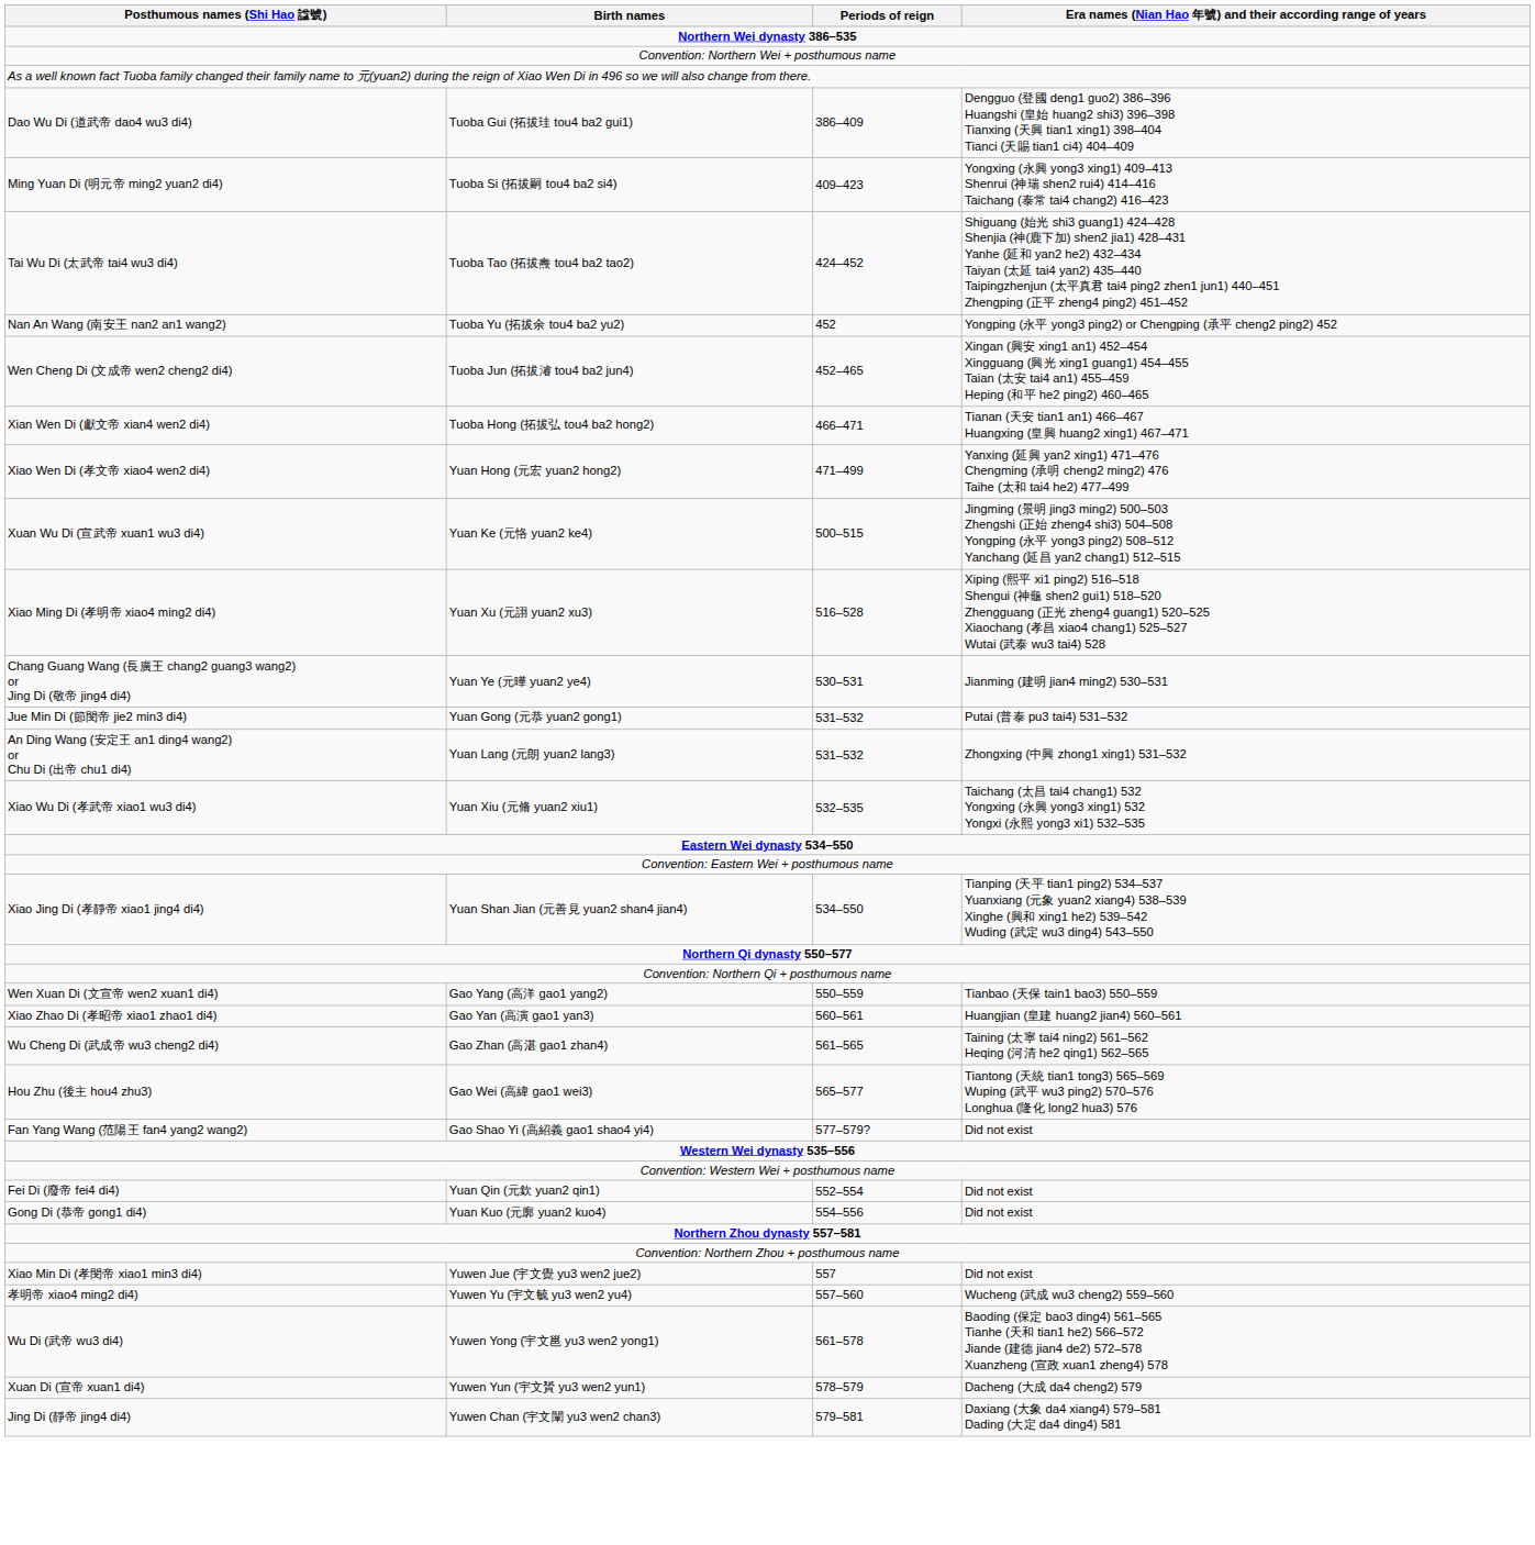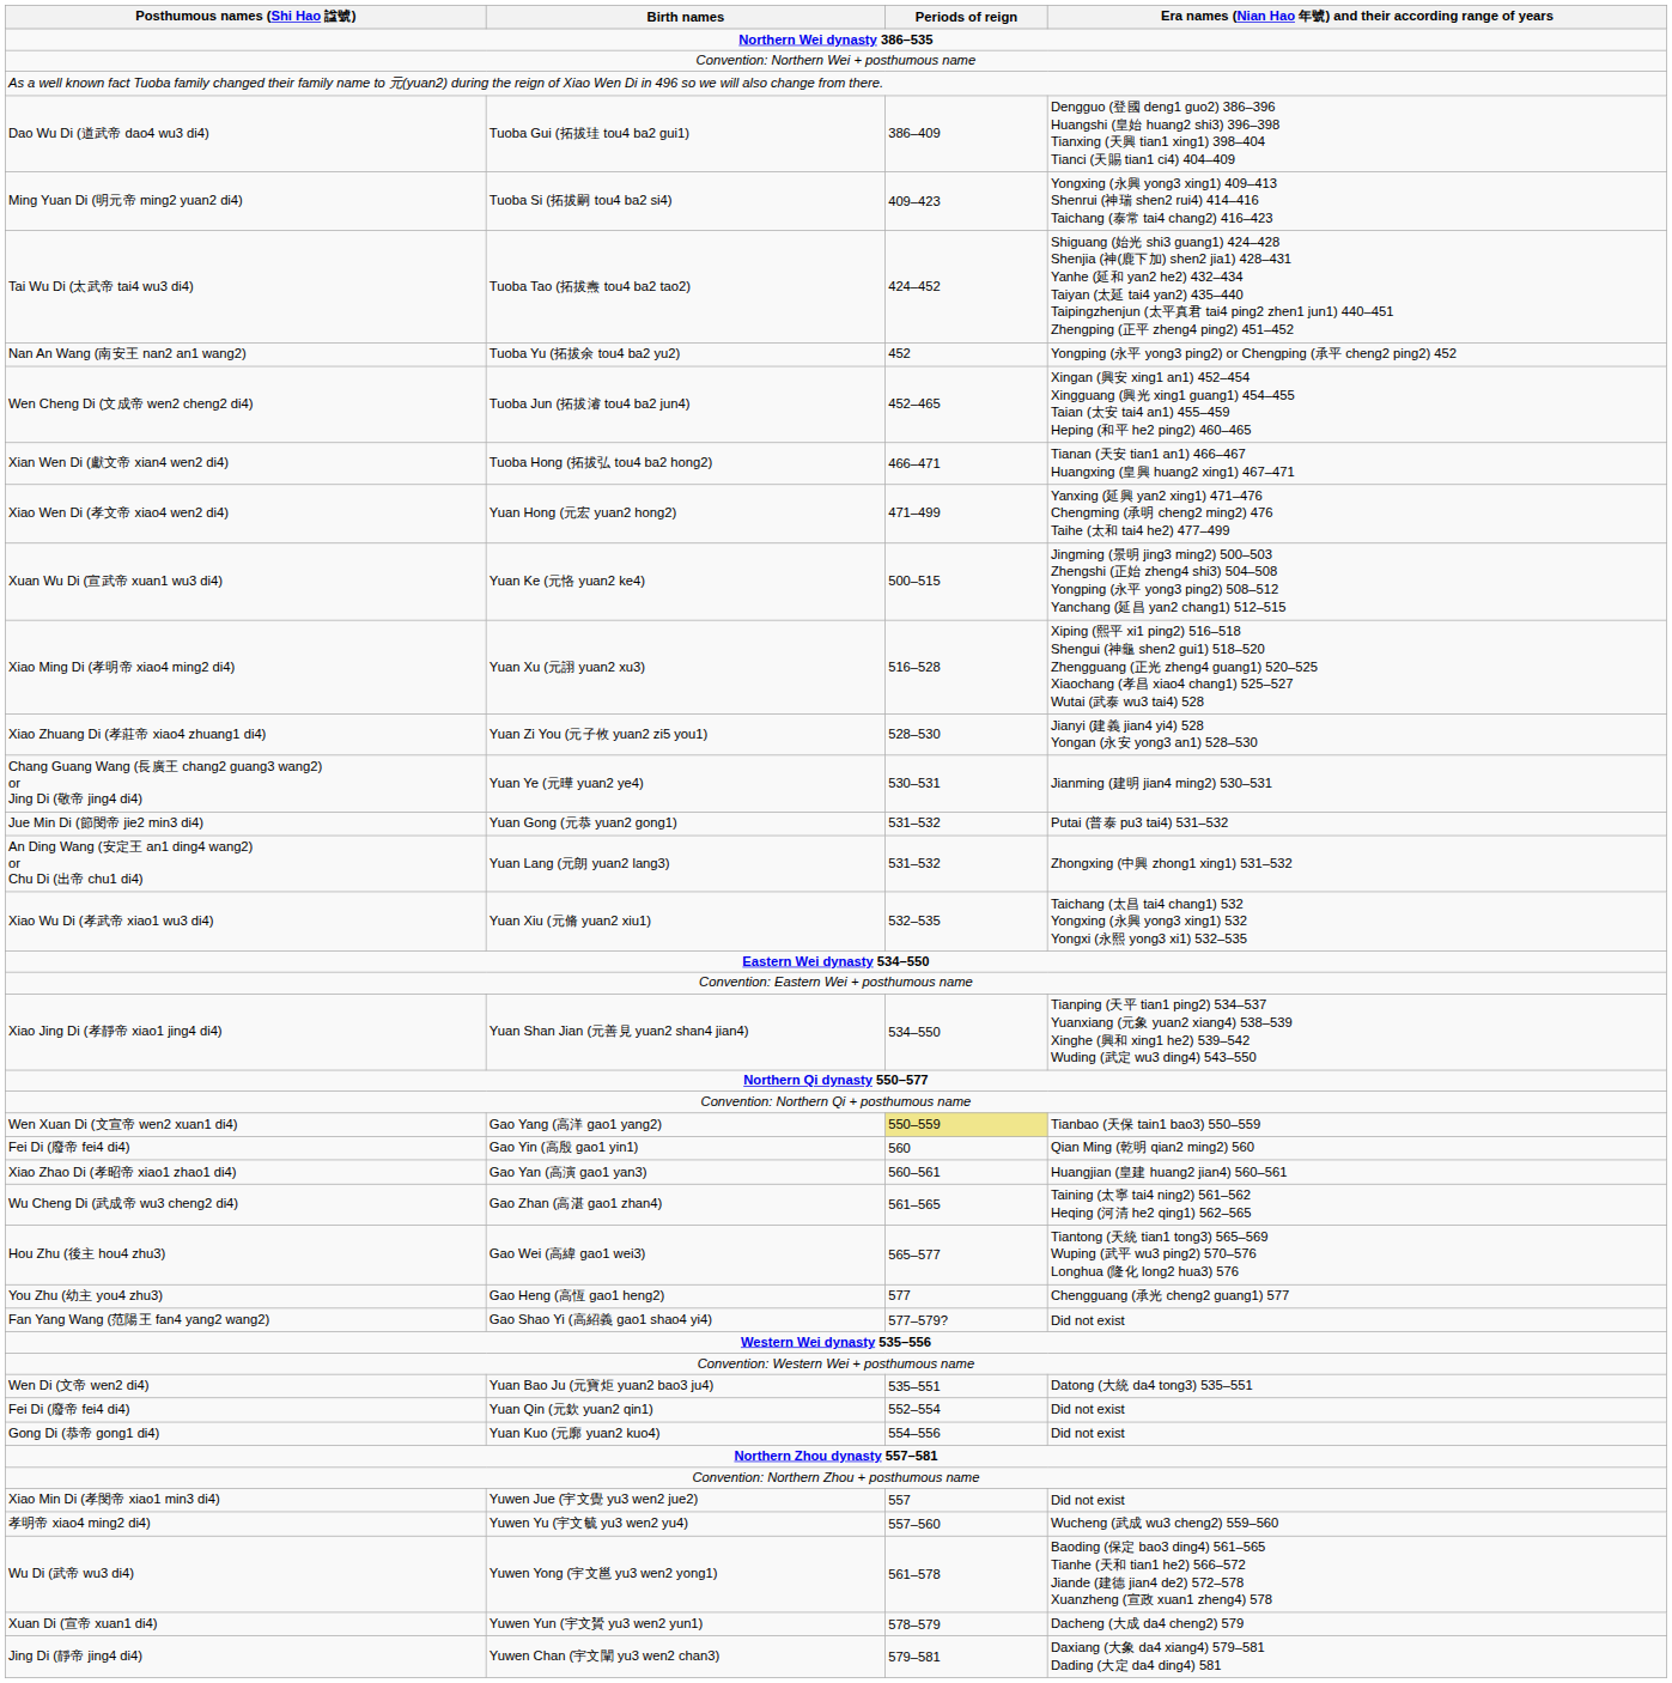 <table class="wikitable" width="100%">
 <tr bgcolor="#CCCCCC">
 <th>Posthumous names (<a href='#'>Shi Hao</a> 諡號)</th>
 <th>Birth names</th>
 <th>Periods of reign</th>
 <th>Era names (<a href='#'>Nian Hao</a> 年號) and their according range of years</th>
 </tr>
 <tr>
 <td colspan="4" align="center"><strong><a href='#'>Northern Wei dynasty</a> 386–535</strong></td>
 </tr>
 <tr>
 <td colspan="4" align="center"><em>Convention: Northern Wei + posthumous name</em></td>
 </tr>
 <tr>
 <td colspan="4"><em>As a well known fact Tuoba family changed their family name to 元(yuan2) during the reign of Xiao Wen Di in 496 so we will also change from there.</em></td>
 </tr>
 <tr>
 <td>Dao Wu Di (道武帝 dao4 wu3 di4)</td>
 <td>Tuoba Gui (拓拔珪 tou4 ba2 gui1)</td>
 <td>386–409</td>
 <td>Dengguo (登國 deng1 guo2) 386–396<br>Huangshi (皇始 huang2 shi3) 396–398<br>Tianxing (天興 tian1 xing1) 398–404<br>Tianci (天賜 tian1 ci4) 404–409</td>
 </tr>
 <tr>
 <td>Ming Yuan Di (明元帝 ming2 yuan2 di4)</td>
 <td>Tuoba Si (拓拔嗣 tou4 ba2 si4)</td>
 <td>409–423</td>
 <td>Yongxing (永興 yong3 xing1) 409–413<br>Shenrui (神瑞 shen2 rui4) 414–416<br>Taichang (泰常 tai4 chang2) 416–423</td>
 </tr>
 <tr>
 <td>Tai Wu Di (太武帝 tai4 wu3 di4)</td>
 <td>Tuoba Tao (拓拔燾 tou4 ba2 tao2)</td>
 <td>424–452</td>
 <td>Shiguang (始光 shi3 guang1) 424–428<br>Shenjia (神(鹿下加) shen2 jia1) 428–431<br>Yanhe (延和 yan2 he2) 432–434<br>Taiyan (太延 tai4 yan2) 435–440<br>Taipingzhenjun (太平真君 tai4 ping2 zhen1 jun1) 440–451<br>Zhengping (正平 zheng4 ping2) 451–452</td>
 </tr>
 <tr>
 <td>Nan An Wang (南安王 nan2 an1 wang2)</td>
 <td>Tuoba Yu (拓拔余 tou4 ba2 yu2)</td>
 <td>452</td>
 <td>Yongping (永平 yong3 ping2) or Chengping (承平 cheng2 ping2) 452<br></td>
 </tr>
 <tr>
 <td>Wen Cheng Di (文成帝 wen2 cheng2 di4)</td>
 <td>Tuoba Jun (拓拔濬 tou4 ba2 jun4)</td>
 <td>452–465</td>
 <td>Xingan (興安 xing1 an1) 452–454<br>Xingguang (興光 xing1 guang1) 454–455<br>Taian (太安 tai4 an1) 455–459<br>Heping (和平 he2 ping2) 460–465</td>
 </tr>
 <tr>
 <td>Xian Wen Di (獻文帝 xian4 wen2 di4)</td>
 <td>Tuoba Hong (拓拔弘 tou4 ba2 hong2)</td>
 <td>466–471</td>
 <td>Tianan (天安 tian1 an1) 466–467<br>Huangxing (皇興 huang2 xing1) 467–471</td>
 </tr>
 <tr>
 <td>Xiao Wen Di (孝文帝 xiao4 wen2 di4)</td>
 <td>Yuan Hong (元宏 yuan2 hong2)</td>
 <td>471–499</td>
 <td>Yanxing (延興 yan2 xing1) 471–476<br>Chengming (承明 cheng2 ming2) 476<br>Taihe (太和 tai4 he2) 477–499</td>
 </tr>
 <tr>
 <td>Xuan Wu Di (宣武帝 xuan1 wu3 di4)</td>
 <td>Yuan Ke (元恪 yuan2 ke4)</td>
 <td>500–515</td>
 <td>Jingming (景明 jing3 ming2) 500–503<br>Zhengshi (正始 zheng4 shi3) 504–508<br>Yongping (永平 yong3 ping2) 508–512<br>Yanchang (延昌 yan2 chang1) 512–515</td>
 </tr>
 <tr>
 <td>Xiao Ming Di (孝明帝 xiao4 ming2 di4)</td>
 <td>Yuan Xu (元詡 yuan2 xu3)</td>
 <td>516–528</td>
 <td>Xiping (熙平 xi1 ping2) 516–518<br>Shengui (神龜 shen2 gui1) 518–520<br>Zhengguang (正光 zheng4 guang1) 520–525<br>Xiaochang (孝昌 xiao4 chang1) 525–527<br>Wutai (武泰 wu3 tai4) 528</td>
 </tr>
 <tr>
+<td>Xiao Zhuang Di (孝莊帝 xiao4 zhuang1 di4)</td>
+<td>Yuan Zi You (元子攸 yuan2 zi5 you1)</td>
+<td>528–530</td>
+<td>Jianyi (建義 jian4 yi4) 528<br>Yongan (永安 yong3 an1) 528–530</td>
+</tr>
+<tr>
 <td>Chang Guang Wang (長廣王 chang2 guang3 wang2)<br>or<br>Jing Di (敬帝 jing4 di4)</td>
 <td>Yuan Ye (元曄 yuan2 ye4)</td>
 <td>530–531</td>
 <td>Jianming (建明 jian4 ming2) 530–531</td>
 </tr>
 <tr>
 <td>Jue Min Di (節閔帝 jie2 min3 di4)</td>
 <td>Yuan Gong (元恭 yuan2 gong1)</td>
 <td>531–532</td>
 <td>Putai (普泰 pu3 tai4) 531–532</td>
 </tr>
 <tr>
 <td>An Ding Wang (安定王 an1 ding4 wang2)<br>or<br>Chu Di (出帝 chu1 di4)</td>
 <td>Yuan Lang (元朗 yuan2 lang3)</td>
 <td>531–532</td>
 <td>Zhongxing (中興 zhong1 xing1) 531–532</td>
 </tr>
 <tr>
 <td>Xiao Wu Di (孝武帝 xiao1 wu3 di4)</td>
 <td>Yuan Xiu (元脩 yuan2 xiu1)</td>
 <td>532–535</td>
 <td>Taichang (太昌 tai4 chang1) 532<br>Yongxing (永興 yong3 xing1) 532<br>Yongxi (永熙 yong3 xi1) 532–535</td>
 </tr>
 <tr>
 <td colspan="4" align="center"><strong><a href='#'>Eastern Wei dynasty</a> 534–550</strong></td>
 </tr>
 <tr>
 <td colspan="4" align="center"><em>Convention: Eastern Wei + posthumous name</em></td>
 </tr>
 <tr>
 <td>Xiao Jing Di (孝靜帝 xiao1 jing4 di4)</td>
 <td>Yuan Shan Jian (元善見 yuan2 shan4 jian4)</td>
 <td>534–550</td>
 <td>Tianping (天平 tian1 ping2) 534–537<br>Yuanxiang (元象 yuan2 xiang4) 538–539<br>Xinghe (興和 xing1 he2) 539–542<br>Wuding (武定 wu3 ding4) 543–550</td>
 </tr>
 <tr>
 <td colspan="4" align="center"><strong><a href='#'>Northern Qi dynasty</a> 550–577</strong></td>
 </tr>
 <tr>
 <td colspan="4" align="center"><em>Convention: Northern Qi + posthumous name</em></td>
 </tr>
 <tr>
 <td>Wen Xuan Di (文宣帝 wen2 xuan1 di4)</td>
 <td>Gao Yang (高洋 gao1 yang2)</td>
-<td>550–559</td>
+<td style="background: khaki;">550–559</td>
 <td>Tianbao (天保 tain1 bao3) 550–559</td>
+</tr>
+<tr>
+<td>Fei Di (廢帝 fei4 di4)</td>
+<td>Gao Yin (高殷 gao1 yin1)</td>
+<td>560</td>
+<td>Qian Ming (乾明 qian2 ming2) 560</td>
 </tr>
 <tr>
 <td>Xiao Zhao Di (孝昭帝 xiao1 zhao1 di4)</td>
 <td>Gao Yan (高演 gao1 yan3)</td>
 <td>560–561</td>
 <td>Huangjian (皇建 huang2 jian4) 560–561</td>
 </tr>
 <tr>
 <td>Wu Cheng Di (武成帝 wu3 cheng2 di4)</td>
 <td>Gao Zhan (高湛 gao1 zhan4)</td>
 <td>561–565</td>
 <td>Taining (太寧 tai4 ning2) 561–562<br>Heqing (河清 he2 qing1) 562–565</td>
 </tr>
 <tr>
 <td>Hou Zhu (後主 hou4 zhu3)</td>
 <td>Gao Wei (高緯 gao1 wei3)</td>
 <td>565–577</td>
 <td>Tiantong (天統 tian1 tong3) 565–569<br>Wuping (武平 wu3 ping2) 570–576<br>Longhua (隆化 long2 hua3) 576</td>
 </tr>
 <tr>
+<td>You Zhu (幼主 you4 zhu3)</td>
+<td>Gao Heng (高恆 gao1 heng2)</td>
+<td>577</td>
+<td>Chengguang (承光 cheng2 guang1) 577</td>
+</tr>
+<tr>
 <td>Fan Yang Wang (范陽王 fan4 yang2 wang2)</td>
 <td>Gao Shao Yi (高紹義 gao1 shao4 yi4)</td>
 <td>577–579?</td>
 <td>Did not exist</td>
 </tr>
 <tr>
 <td colspan="4" align="center"><strong><a href='#'>Western Wei dynasty</a> 535–556</strong></td>
 </tr>
 <tr>
 <td colspan="4" align="center"><em>Convention: Western Wei + posthumous name</em></td>
+</tr>
+<tr>
+<td>Wen Di (文帝 wen2 di4)</td>
+<td>Yuan Bao Ju (元寶炬 yuan2 bao3 ju4)</td>
+<td>535–551</td>
+<td>Datong (大統 da4 tong3) 535–551</td>
 </tr>
 <tr>
 <td>Fei Di (廢帝 fei4 di4)</td>
 <td>Yuan Qin (元欽 yuan2 qin1)</td>
 <td>552–554</td>
 <td>Did not exist</td>
 </tr>
 <tr>
 <td>Gong Di (恭帝 gong1 di4)</td>
 <td>Yuan Kuo (元廓 yuan2 kuo4)</td>
 <td>554–556</td>
 <td>Did not exist</td>
 </tr>
 <tr>
 <td colspan="4" align="center"><strong><a href='#'>Northern Zhou dynasty</a> 557–581</strong></td>
 </tr>
 <tr>
 <td colspan="4" align="center"><em>Convention: Northern Zhou + posthumous name</em></td>
 </tr>
 <tr>
 <td>Xiao Min Di (孝閔帝 xiao1 min3 di4)</td>
 <td>Yuwen Jue (宇文覺 yu3 wen2 jue2)</td>
 <td>557</td>
 <td>Did not exist</td>
 </tr>
 <tr>
 <td Ming Di (明帝 ming2 di4 or Xiao Ming Di>孝明帝 xiao4 ming2 di4)</td>
 <td>Yuwen Yu (宇文毓 yu3 wen2 yu4)</td>
 <td>557–560</td>
 <td>Wucheng (武成 wu3 cheng2) 559–560</td>
 </tr>
 <tr>
 <td>Wu Di (武帝 wu3 di4)</td>
 <td>Yuwen Yong (宇文邕 yu3 wen2 yong1)</td>
 <td>561–578</td>
 <td>Baoding (保定 bao3 ding4) 561–565<br>Tianhe (天和 tian1 he2) 566–572<br>Jiande (建德 jian4 de2) 572–578<br>Xuanzheng (宣政 xuan1 zheng4) 578</td>
 </tr>
 <tr>
 <td>Xuan Di (宣帝 xuan1 di4)</td>
 <td>Yuwen Yun (宇文贇 yu3 wen2 yun1)</td>
 <td>578–579</td>
 <td>Dacheng (大成 da4 cheng2) 579<br></td>
 </tr>
 <tr>
 <td>Jing Di (靜帝 jing4 di4)</td>
 <td>Yuwen Chan (宇文闡 yu3 wen2 chan3)</td>
 <td>579–581</td>
 <td>Daxiang (大象 da4 xiang4) 579–581<br>Dading (大定 da4 ding4) 581</td>
 </tr>
 </table>
